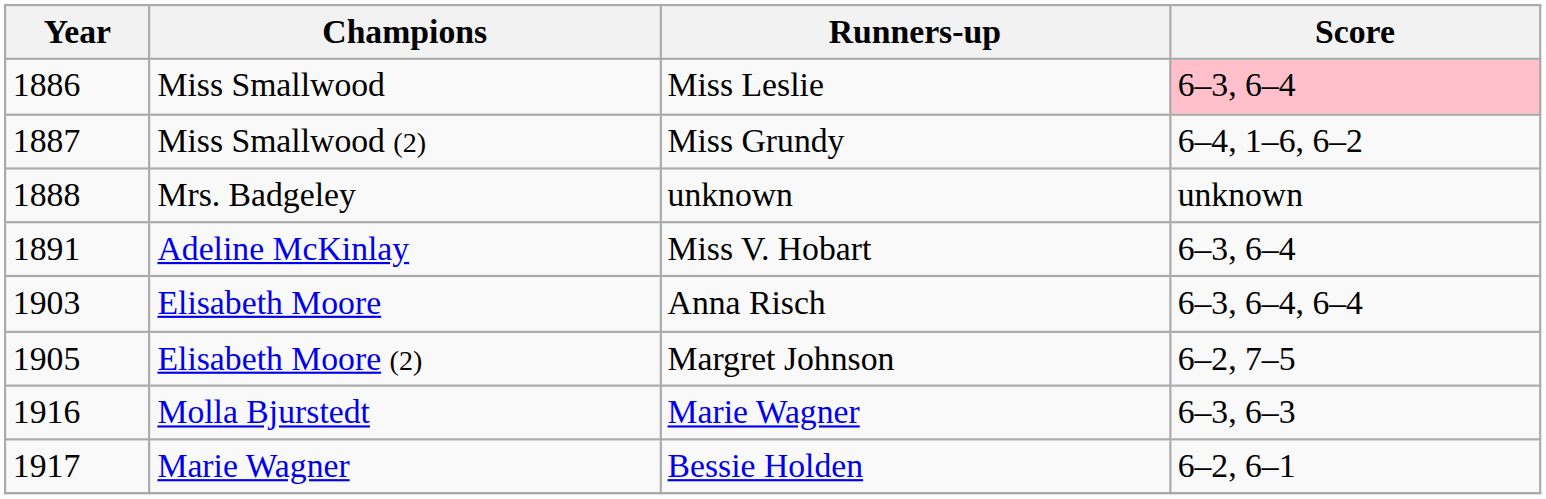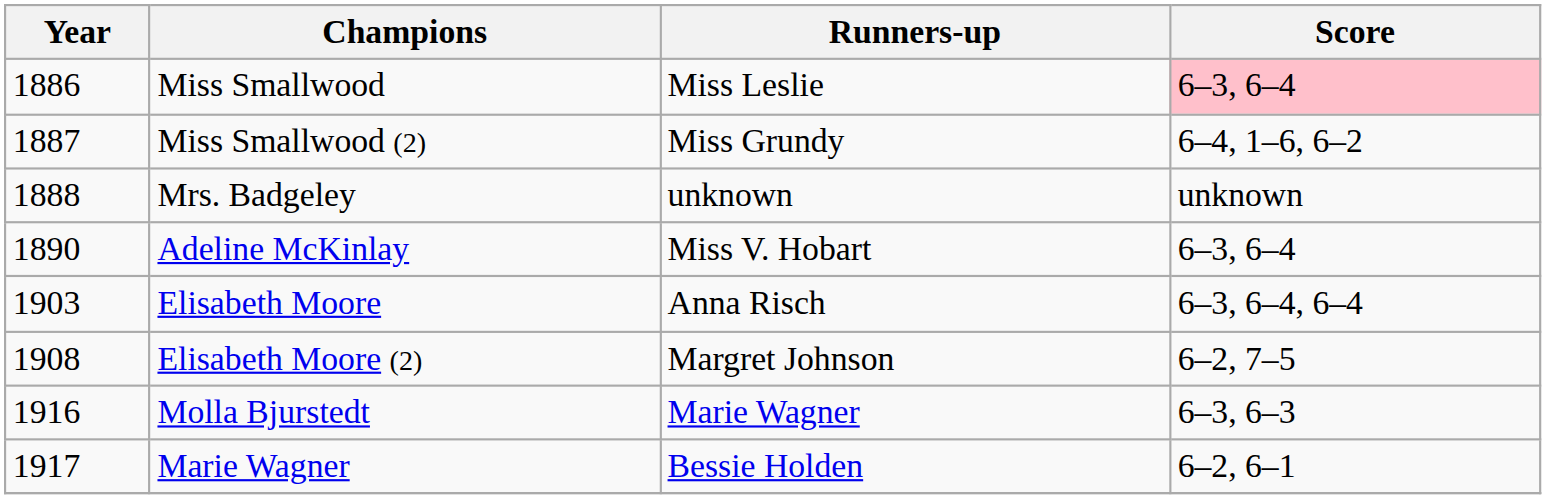 <table class="wikitable" style="font-size:98%;">
 <tr>
 <th style="width:60px;">Year</th>
 <th style="width:230px;">Champions</th>
 <th style="width:230px;">Runners-up</th>
 <th style="width:165px;">Score</th>
 </tr>
 <tr>
 <td>1886</td>
 <td> Miss Smallwood</td>
 <td>  Miss Leslie</td>
 <td style="background: pink;">6–3, 6–4</td>
 </tr>
 <tr>
 <td>1887</td>
 <td> Miss Smallwood <small>(2)</small></td>
 <td>  Miss Grundy</td>
 <td>6–4, 1–6, 6–2</td>
 </tr>
 <tr>
 <td>1888</td>
 <td> Mrs. Badgeley</td>
 <td> unknown</td>
 <td>unknown</td>
 </tr>
 <tr>
-<td>1891</td>
+<td>1890</td>
 <td> <a href='#'>Adeline McKinlay</a></td>
 <td> Miss V. Hobart</td>
 <td>6–3, 6–4</td>
 </tr>
 <tr>
 <td>1903</td>
 <td> <a href='#'>Elisabeth Moore</a></td>
 <td> Anna Risch</td>
 <td>6–3, 6–4, 6–4</td>
 </tr>
 <tr>
-<td>1905</td>
+<td>1908</td>
 <td> <a href='#'>Elisabeth Moore</a> <small>(2)</small></td>
 <td> Margret Johnson</td>
 <td>6–2, 7–5</td>
 </tr>
 <tr>
 <td>1916</td>
 <td> <a href='#'>Molla Bjurstedt</a> <small></small></td>
 <td> <a href='#'>Marie Wagner</a></td>
 <td>6–3, 6–3</td>
 </tr>
 <tr>
 <td>1917</td>
 <td {> <a href='#'>Marie Wagner</a></td>
 <td> <a href='#'>Bessie Holden</a></td>
 <td>6–2, 6–1</td>
 </tr>
 <tr>
 </tr>
 </table>
